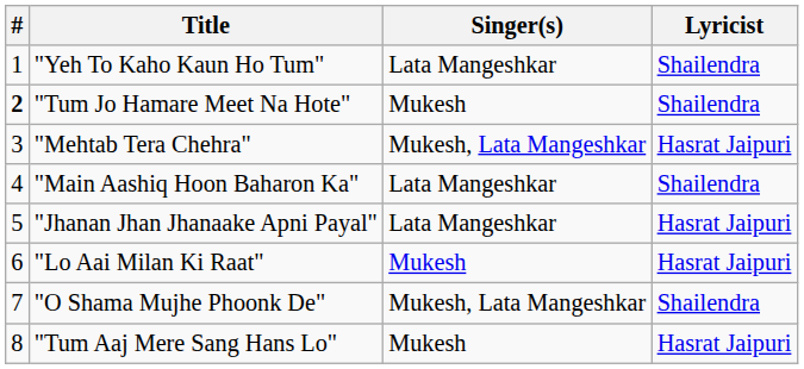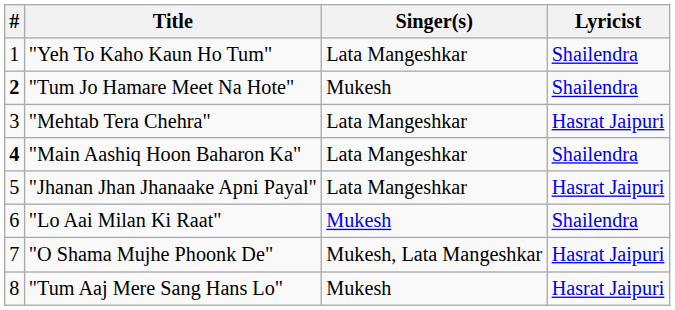 <table class="wikitable" style="font-size:95%;">
 <tr>
 <th>#</th>
 <th>Title</th>
 <th>Singer(s)</th>
 <th>Lyricist</th>
 </tr>
 <tr>
 <td>1</td>
 <td>"Yeh To Kaho Kaun Ho Tum"</td>
 <td>Lata Mangeshkar</td>
 <td><a href='#'>Shailendra</a></td>
 </tr>
 <tr>
 <td><strong>2</strong></td>
 <td>"Tum Jo Hamare Meet Na Hote"</td>
 <td>Mukesh</td>
 <td><a href='#'>Shailendra</a></td>
 </tr>
 <tr>
 <td>3</td>
 <td>"Mehtab Tera Chehra"</td>
-<td>Mukesh, <a href='#'>Lata Mangeshkar</a></td>
+<td>Lata Mangeshkar</td>
 <td><a href='#'>Hasrat Jaipuri</a></td>
 </tr>
 <tr>
-<td>4</td>
+<td><strong>4</strong></td>
 <td>"Main Aashiq Hoon Baharon Ka"</td>
 <td>Lata Mangeshkar</td>
 <td><a href='#'>Shailendra</a></td>
 </tr>
 <tr>
 <td>5</td>
 <td>"Jhanan Jhan Jhanaake Apni Payal"</td>
 <td>Lata Mangeshkar</td>
 <td><a href='#'>Hasrat Jaipuri</a></td>
 </tr>
 <tr>
 <td>6</td>
 <td>"Lo Aai Milan Ki Raat"</td>
 <td><a href='#'>Mukesh</a></td>
-<td><a href='#'>Hasrat Jaipuri</a></td>
+<td><a href='#'>Shailendra</a></td>
 </tr>
 <tr>
 <td>7</td>
 <td>"O Shama Mujhe Phoonk De"</td>
 <td>Mukesh, Lata Mangeshkar</td>
-<td><a href='#'>Shailendra</a></td>
+<td><a href='#'>Hasrat Jaipuri</a></td>
 </tr>
 <tr>
 <td>8</td>
 <td>"Tum Aaj Mere Sang Hans Lo"</td>
 <td>Mukesh</td>
 <td><a href='#'>Hasrat Jaipuri</a></td>
 </tr>
 </table>
